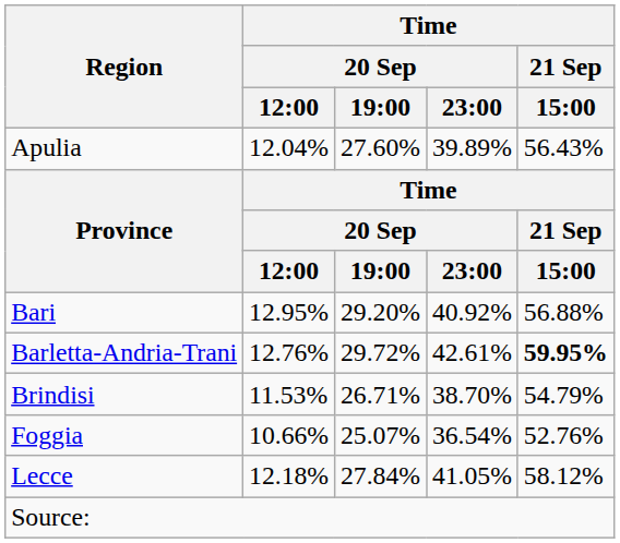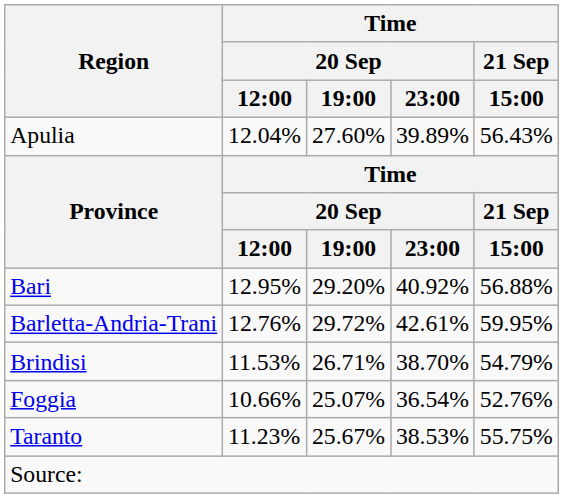 <table class="wikitable" style=text-align:left>
 <tr>
 <th rowspan=3>Region</th>
 <th colspan=4>Time</th>
 </tr>
 <tr>
 <th colspan=3>20 Sep</th>
 <th>21 Sep</th>
 </tr>
 <tr>
 <th>12:00</th>
 <th>19:00</th>
 <th>23:00</th>
 <th>15:00</th>
 </tr>
 <tr>
 <td>Apulia</td>
 <td>12.04%</td>
 <td>27.60%</td>
 <td>39.89%</td>
 <td>56.43%</td>
 </tr>
 <tr>
 <th rowspan="3">Province</th>
 <th colspan="4">Time</th>
 </tr>
 <tr>
 <th colspan=3>20 Sep</th>
 <th>21 Sep</th>
 </tr>
 <tr>
 <th>12:00</th>
 <th>19:00</th>
 <th>23:00</th>
 <th>15:00</th>
 </tr>
 <tr>
 <td><a href='#'>Bari</a></td>
 <td>12.95%</td>
 <td>29.20%</td>
 <td>40.92%</td>
 <td>56.88%</td>
 </tr>
 <tr>
 <td><a href='#'>Barletta-Andria-Trani</a></td>
 <td>12.76%</td>
 <td>29.72%</td>
 <td>42.61%</td>
-<td><strong>59.95%</strong></td>
+<td>59.95%</td>
 </tr>
 <tr>
 <td><a href='#'>Brindisi</a></td>
 <td>11.53%</td>
 <td>26.71%</td>
 <td>38.70%</td>
 <td>54.79%</td>
 </tr>
 <tr>
 <td><a href='#'>Foggia</a></td>
 <td>10.66%</td>
 <td>25.07%</td>
 <td>36.54%</td>
 <td>52.76%</td>
 </tr>
 <tr>
-<td><a href='#'>Lecce</a></td>
-<td>12.18%</td>
-<td>27.84%</td>
-<td>41.05%</td>
-<td>58.12%</td>
+<td><a href='#'>Taranto</a></td>
+<td>11.23%</td>
+<td>25.67%</td>
+<td>38.53%</td>
+<td>55.75%</td>
 </tr>
 <tr>
 <td colspan=5>Source:  </td>
 </tr>
 </table>
